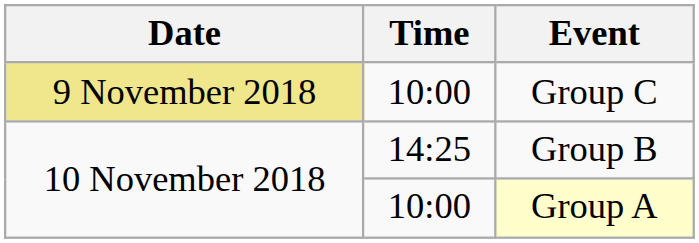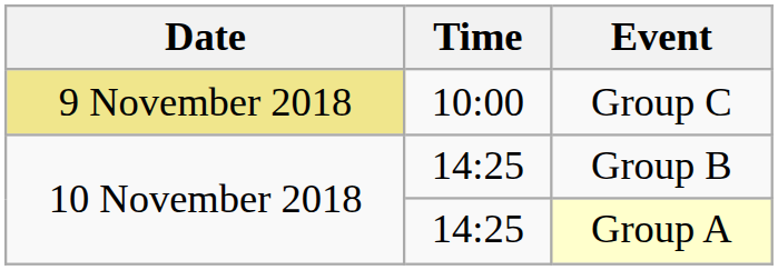 <table class = "wikitable" style="text-align:center;">
 <tr>
 <th width=150>Date</th>
 <th width=50>Time</th>
 <th width=80>Event</th>
 </tr>
 <tr>
 <td style="background: khaki;">9 November 2018</td>
 <td>10:00</td>
 <td>Group C</td>
 </tr>
 <tr>
 <td rowspan=2>10 November 2018</td>
 <td>14:25</td>
 <td>Group B</td>
 </tr>
 <tr>
-<td>10:00</td>
+<td>14:25</td>
 <td bgcolor=ffffcc>Group A</td>
 </tr>
 </table>
